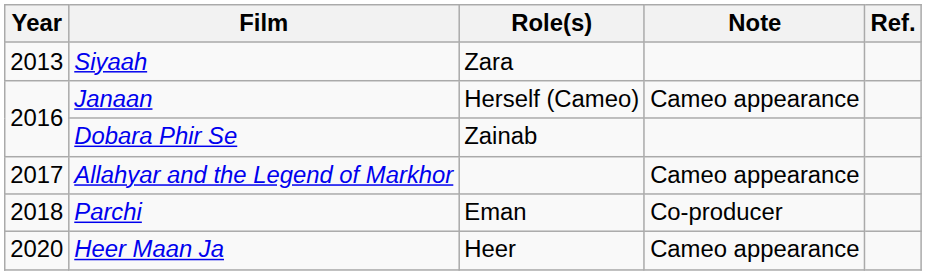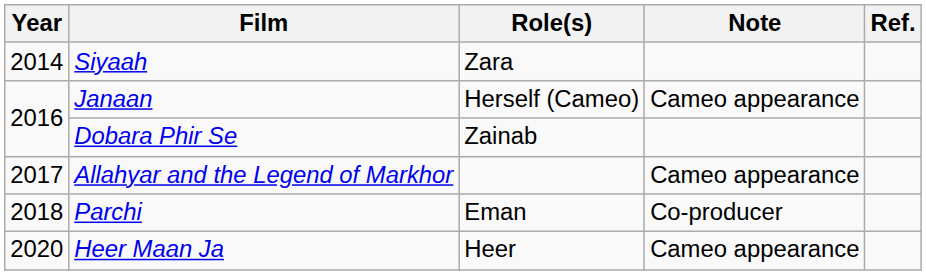 <table class="wikitable">
 <tr>
 <th>Year</th>
 <th>Film</th>
 <th>Role(s)</th>
 <th>Note</th>
 <th>Ref.</th>
 </tr>
 <tr>
-<td>2013</td>
+<td>2014</td>
 <td><em><a href='#'>Siyaah</a></em></td>
 <td>Zara</td>
 <td></td>
 <td></td>
 </tr>
 <tr>
 <td rowspan="2">2016</td>
 <td><em><a href='#'>Janaan</a></em></td>
 <td>Herself (Cameo)</td>
 <td>Cameo appearance</td>
 <td></td>
 </tr>
 <tr>
 <td><em><a href='#'>Dobara Phir Se</a></em></td>
 <td>Zainab</td>
 <td></td>
 <td></td>
 </tr>
 <tr>
 <td>2017</td>
 <td><em><a href='#'>Allahyar and the Legend of Markhor</a></em></td>
 <td></td>
 <td>Cameo appearance</td>
 <td></td>
 </tr>
 <tr>
 <td>2018</td>
 <td><em><a href='#'>Parchi</a></em></td>
 <td>Eman</td>
 <td>Co-producer</td>
 <td></td>
 </tr>
 <tr>
 <td>2020</td>
 <td><em><a href='#'>Heer Maan Ja</a></em></td>
 <td>Heer</td>
 <td>Cameo appearance</td>
 <td></td>
 </tr>
 </table>
